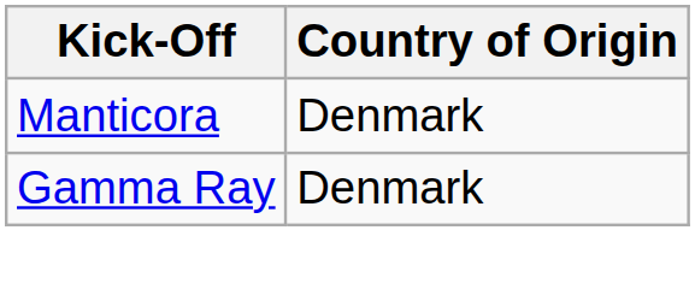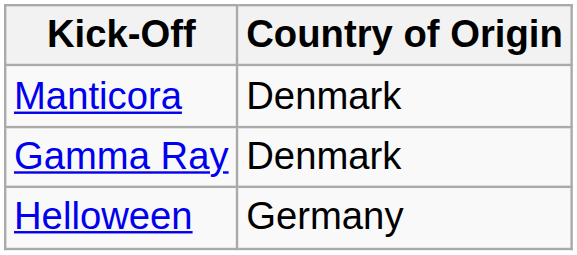 <table class="wikitable">
 <tr>
 <th>Kick-Off</th>
 <th>Country of Origin</th>
 </tr>
 <tr>
 <td><a href='#'>Manticora</a></td>
 <td>Denmark</td>
 </tr>
 <tr>
 <td><a href='#'>Gamma Ray</a></td>
 <td>Denmark</td>
 </tr>
+<tr>
+<td><a href='#'>Helloween</a></td>
+<td>Germany</td>
+</tr>
 </table>
